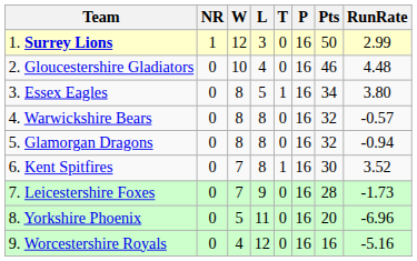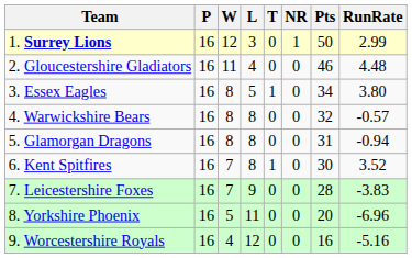 <table class="wikitable" style="text-align: center;">
 <tr>
 <th>Team</th>
-<th>NR</th>
+<th>P</th>
 <th>W</th>
 <th>L</th>
 <th>T</th>
-<th>P</th>
+<th>NR</th>
 <th>Pts</th>
 <th>RunRate</th>
 </tr>
 <tr style="background: #ffffcc;">
 <td style="text-align:left;">1. <strong><a href='#'>Surrey Lions</a></strong></td>
-<td>1</td>
+<td>16</td>
 <td>12</td>
 <td>3</td>
 <td>0</td>
-<td>16</td>
+<td>1</td>
 <td>50</td>
 <td>2.99</td>
 </tr>
 <tr>
 <td style="text-align:left;">2. <a href='#'>Gloucestershire Gladiators</a></td>
-<td>0</td>
-<td>10</td>
+<td>16</td>
+<td>11</td>
 <td>4</td>
 <td>0</td>
-<td>16</td>
+<td>0</td>
 <td>46</td>
 <td>4.48</td>
 </tr>
 <tr>
 <td style="text-align:left;">3. <a href='#'>Essex Eagles</a></td>
-<td>0</td>
+<td>16</td>
 <td>8</td>
 <td>5</td>
 <td>1</td>
-<td>16</td>
+<td>0</td>
 <td>34</td>
 <td>3.80</td>
 </tr>
 <tr>
 <td style="text-align:left;">4. <a href='#'>Warwickshire Bears</a></td>
-<td>0</td>
+<td>16</td>
 <td>8</td>
 <td>8</td>
 <td>0</td>
-<td>16</td>
+<td>0</td>
 <td>32</td>
 <td>-0.57</td>
 </tr>
 <tr>
 <td style="text-align:left;">5. <a href='#'>Glamorgan Dragons</a></td>
-<td>0</td>
+<td>16</td>
 <td>8</td>
 <td>8</td>
 <td>0</td>
-<td>16</td>
-<td>32</td>
+<td>0</td>
+<td>31</td>
 <td>-0.94</td>
 </tr>
 <tr>
 <td style="text-align:left;">6. <a href='#'>Kent Spitfires</a></td>
-<td>0</td>
+<td>16</td>
 <td>7</td>
 <td>8</td>
 <td>1</td>
-<td>16</td>
+<td>0</td>
 <td>30</td>
 <td>3.52</td>
 </tr>
 <tr style="background: #ccffcc;">
 <td style="text-align:left;">7. <a href='#'>Leicestershire Foxes</a></td>
-<td>0</td>
+<td>16</td>
 <td>7</td>
 <td>9</td>
 <td>0</td>
-<td>16</td>
+<td>0</td>
 <td>28</td>
-<td>-1.73</td>
+<td>-3.83</td>
 </tr>
 <tr style="background: #ccffcc;">
 <td style="text-align:left;">8. <a href='#'>Yorkshire Phoenix</a></td>
-<td>0</td>
+<td>16</td>
 <td>5</td>
 <td>11</td>
 <td>0</td>
-<td>16</td>
+<td>0</td>
 <td>20</td>
 <td>-6.96</td>
 </tr>
 <tr style="background: #ccffcc;">
 <td style="text-align:left;">9. <a href='#'>Worcestershire Royals</a></td>
-<td>0</td>
+<td>16</td>
 <td>4</td>
 <td>12</td>
 <td>0</td>
-<td>16</td>
+<td>0</td>
 <td>16</td>
 <td>-5.16</td>
 </tr>
 </table>
